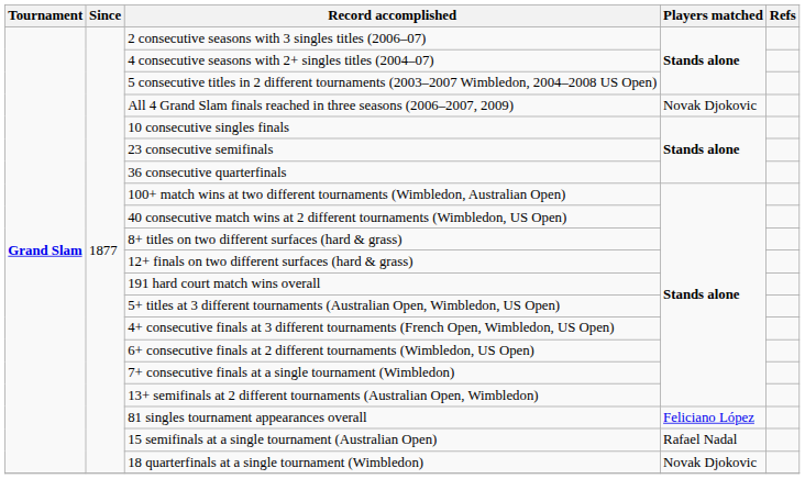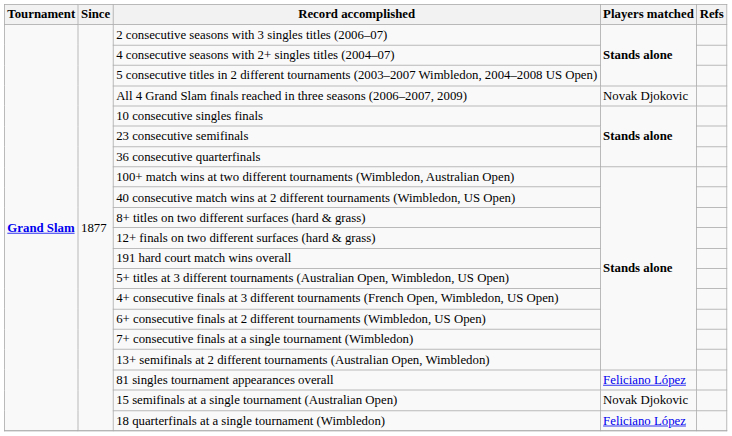 <table class="wikitable">
 <tr style="background:#efefef;">
 <th>Tournament</th>
 <th>Since</th>
 <th>Record accomplished</th>
 <th>Players matched</th>
 <th>Refs</th>
 </tr>
 <tr>
 <td rowspan=20><strong><a href='#'>Grand Slam</a></strong></td>
 <td rowspan=20>1877</td>
 <td>2 consecutive seasons with 3 singles titles (2006–07)</td>
 <td rowspan="3"><strong>Stands alone</strong></td>
 <td></td>
 </tr>
 <tr>
 <td>4 consecutive seasons with 2+ singles titles (2004–07)</td>
 <td></td>
 </tr>
 <tr>
 <td>5 consecutive titles in 2 different tournaments (2003–2007 Wimbledon, 2004–2008 US Open)</td>
 <td></td>
 </tr>
 <tr>
 <td>All 4 Grand Slam finals reached in three seasons (2006–2007, 2009)</td>
 <td>Novak Djokovic</td>
 <td></td>
 </tr>
 <tr>
 <td>10 consecutive singles finals</td>
 <td rowspan=3><strong>Stands alone</strong></td>
 <td><br></td>
 </tr>
 <tr>
 <td>23 consecutive semifinals</td>
 <td></td>
 </tr>
 <tr>
 <td>36 consecutive quarterfinals</td>
 <td></td>
 </tr>
 <tr>
 <td>100+ match wins at two different tournaments (Wimbledon, Australian Open)</td>
 <td rowspan=10><strong>Stands alone</strong></td>
 <td></td>
 </tr>
 <tr>
 <td>40 consecutive match wins at 2 different tournaments (Wimbledon, US Open)</td>
 <td></td>
 </tr>
 <tr>
 <td>8+ titles on two different surfaces (hard & grass)</td>
 <td></td>
 </tr>
 <tr>
 <td>12+ finals on two different surfaces (hard & grass)</td>
 <td></td>
 </tr>
 <tr>
 <td>191 hard court match wins overall</td>
 <td></td>
 </tr>
 <tr>
 <td>5+ titles at 3 different tournaments (Australian Open, Wimbledon, US Open)</td>
 <td></td>
 </tr>
 <tr>
 <td>4+ consecutive finals at 3 different tournaments (French Open, Wimbledon, US Open)</td>
 <td></td>
 </tr>
 <tr>
 <td>6+ consecutive finals at 2 different tournaments (Wimbledon, US Open)</td>
 <td></td>
 </tr>
 <tr>
 <td>7+ consecutive finals at a single tournament (Wimbledon)</td>
 <td></td>
 </tr>
 <tr>
 <td>13+ semifinals at 2 different tournaments (Australian Open, Wimbledon)</td>
 <td></td>
 </tr>
 <tr>
 <td>81 singles tournament appearances overall</td>
 <td><a href='#'>Feliciano López</a></td>
 <td></td>
 </tr>
 <tr>
 <td>15 semifinals at a single tournament (Australian Open)</td>
-<td>Rafael Nadal</td>
+<td>Novak Djokovic</td>
 <td></td>
 </tr>
 <tr>
 <td>18 quarterfinals at a single tournament (Wimbledon)</td>
-<td>Novak Djokovic</td>
+<td><a href='#'>Feliciano López</a></td>
 <td></td>
 </tr>
 <tr>
 </tr>
 </table>
